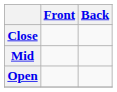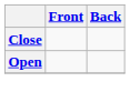 <table class="wikitable" style="text-align:center">
 <tr>
 <th></th>
 <th><a href='#'>Front</a></th>
 <th><a href='#'>Back</a></th>
 </tr>
 <tr align="center">
 <th><a href='#'>Close</a></th>
 <td></td>
 <td></td>
 </tr>
 <tr align="center">
-<th><a href='#'>Mid</a></th>
-<td></td>
-<td></td>
-</tr>
-<tr align="center">
 <th><a href='#'>Open</a></th>
 <td></td>
 <td></td>
 </tr>
 <tr>
 </tr>
 </table>
